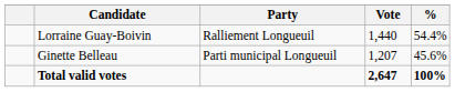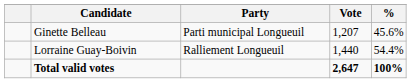 <table class="wikitable">
 <tr>
 </tr>
 <tr>
 <th bgcolor="#DDDDFF" width="30px"></th>
 <th bgcolor="#DDDDFF" width="200px">Candidate</th>
 <th bgcolor="#DDDDFF" width="200px">Party</th>
 <th bgcolor="#DDDDFF" width="50px">Vote</th>
 <th bgcolor="#DDDDFF" width="30px">%</th>
 </tr>
 <tr>
 <td> </td>
+<td>Ginette Belleau</td>
+<td>Parti municipal Longueuil</td>
+<td>1,207</td>
+<td>45.6%</td>
+</tr>
+<tr>
+<td> </td>
 <td>Lorraine Guay-Boivin</td>
 <td>Ralliement Longueuil</td>
 <td>1,440</td>
 <td>54.4%</td>
-</tr>
-<tr>
-<td> </td>
-<td>Ginette Belleau</td>
-<td>Parti municipal Longueuil</td>
-<td>1,207</td>
-<td>45.6%</td>
 </tr>
 <tr>
 <td> </td>
 <td><strong>Total valid votes</strong></td>
 <td></td>
 <td><strong>2,647</strong></td>
 <td><strong>100%</strong></td>
 </tr>
 </table>
